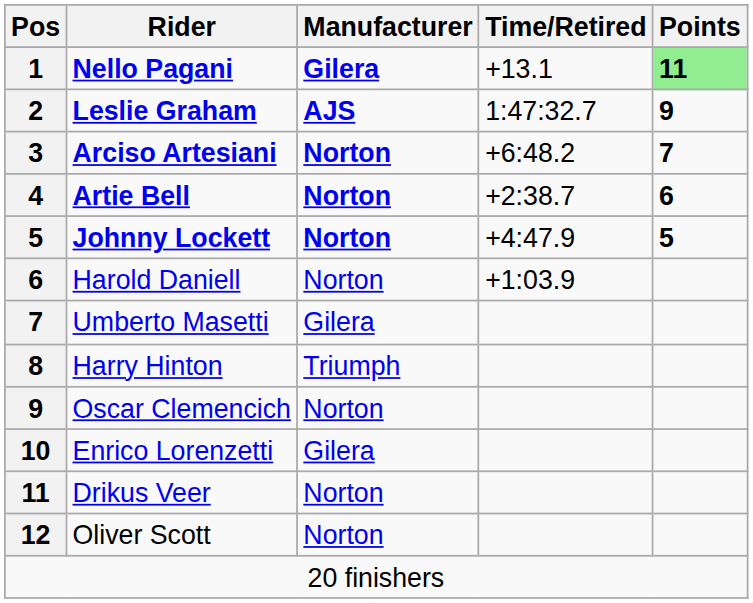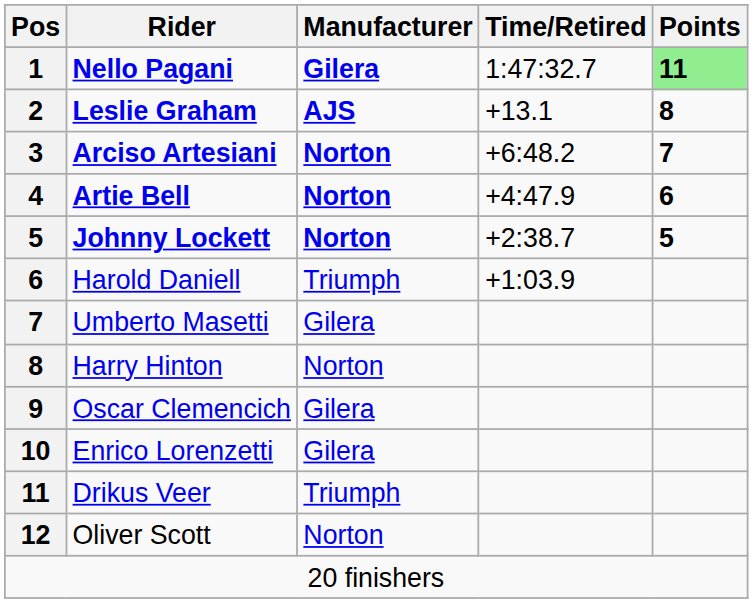 <table class="wikitable" style="font-size: 95%;">
 <tr>
 <th>Pos</th>
 <th>Rider</th>
 <th>Manufacturer</th>
 <th>Time/Retired</th>
 <th>Points</th>
 </tr>
 <tr>
 <th>1</th>
 <td> <strong><a href='#'>Nello Pagani</a></strong></td>
 <td><strong><a href='#'>Gilera</a></strong></td>
-<td>+13.1</td>
+<td>1:47:32.7</td>
 <td style="background: lightgreen;"><strong>11</strong></td>
 </tr>
 <tr>
 <th>2</th>
 <td> <strong><a href='#'>Leslie Graham</a></strong></td>
 <td><strong><a href='#'>AJS</a></strong></td>
-<td>1:47:32.7</td>
-<td><strong>9</strong></td>
+<td>+13.1</td>
+<td><strong>8</strong></td>
 </tr>
 <tr>
 <th>3</th>
 <td> <strong><a href='#'>Arciso Artesiani</a></strong></td>
 <td><strong><a href='#'>Norton</a></strong></td>
 <td>+6:48.2</td>
 <td><strong>7</strong></td>
 </tr>
 <tr>
 <th>4</th>
 <td> <strong><a href='#'>Artie Bell</a></strong></td>
 <td><strong><a href='#'>Norton</a></strong></td>
-<td>+2:38.7</td>
+<td>+4:47.9</td>
 <td><strong>6</strong></td>
 </tr>
 <tr>
 <th>5</th>
 <td> <strong><a href='#'>Johnny Lockett</a></strong></td>
 <td><strong><a href='#'>Norton</a></strong></td>
-<td>+4:47.9</td>
+<td>+2:38.7</td>
 <td><strong>5</strong></td>
 </tr>
 <tr>
 <th>6</th>
 <td> <a href='#'>Harold Daniell</a></td>
-<td><a href='#'>Norton</a></td>
+<td><a href='#'>Triumph</a></td>
 <td>+1:03.9</td>
 <td></td>
 </tr>
 <tr>
 <th>7</th>
 <td> <a href='#'>Umberto Masetti</a></td>
 <td><a href='#'>Gilera</a></td>
 <td></td>
 <td></td>
 </tr>
 <tr>
 <th>8</th>
 <td> <a href='#'>Harry Hinton</a></td>
-<td><a href='#'>Triumph</a></td>
+<td><a href='#'>Norton</a></td>
 <td></td>
 <td></td>
 </tr>
 <tr>
 <th>9</th>
 <td> <a href='#'>Oscar Clemencich</a></td>
-<td><a href='#'>Norton</a></td>
+<td><a href='#'>Gilera</a></td>
 <td></td>
 <td></td>
 </tr>
 <tr>
 <th>10</th>
 <td> <a href='#'>Enrico Lorenzetti</a></td>
 <td><a href='#'>Gilera</a></td>
 <td></td>
 <td></td>
 </tr>
 <tr>
 <th>11</th>
 <td> <a href='#'>Drikus Veer</a></td>
-<td><a href='#'>Norton</a></td>
+<td><a href='#'>Triumph</a></td>
 <td></td>
 <td></td>
 </tr>
 <tr>
 <th>12</th>
 <td> Oliver Scott</td>
 <td><a href='#'>Norton</a></td>
 <td></td>
 <td></td>
 </tr>
 <tr>
 <td colspan=5 align=center>20 finishers</td>
 </tr>
 </table>
